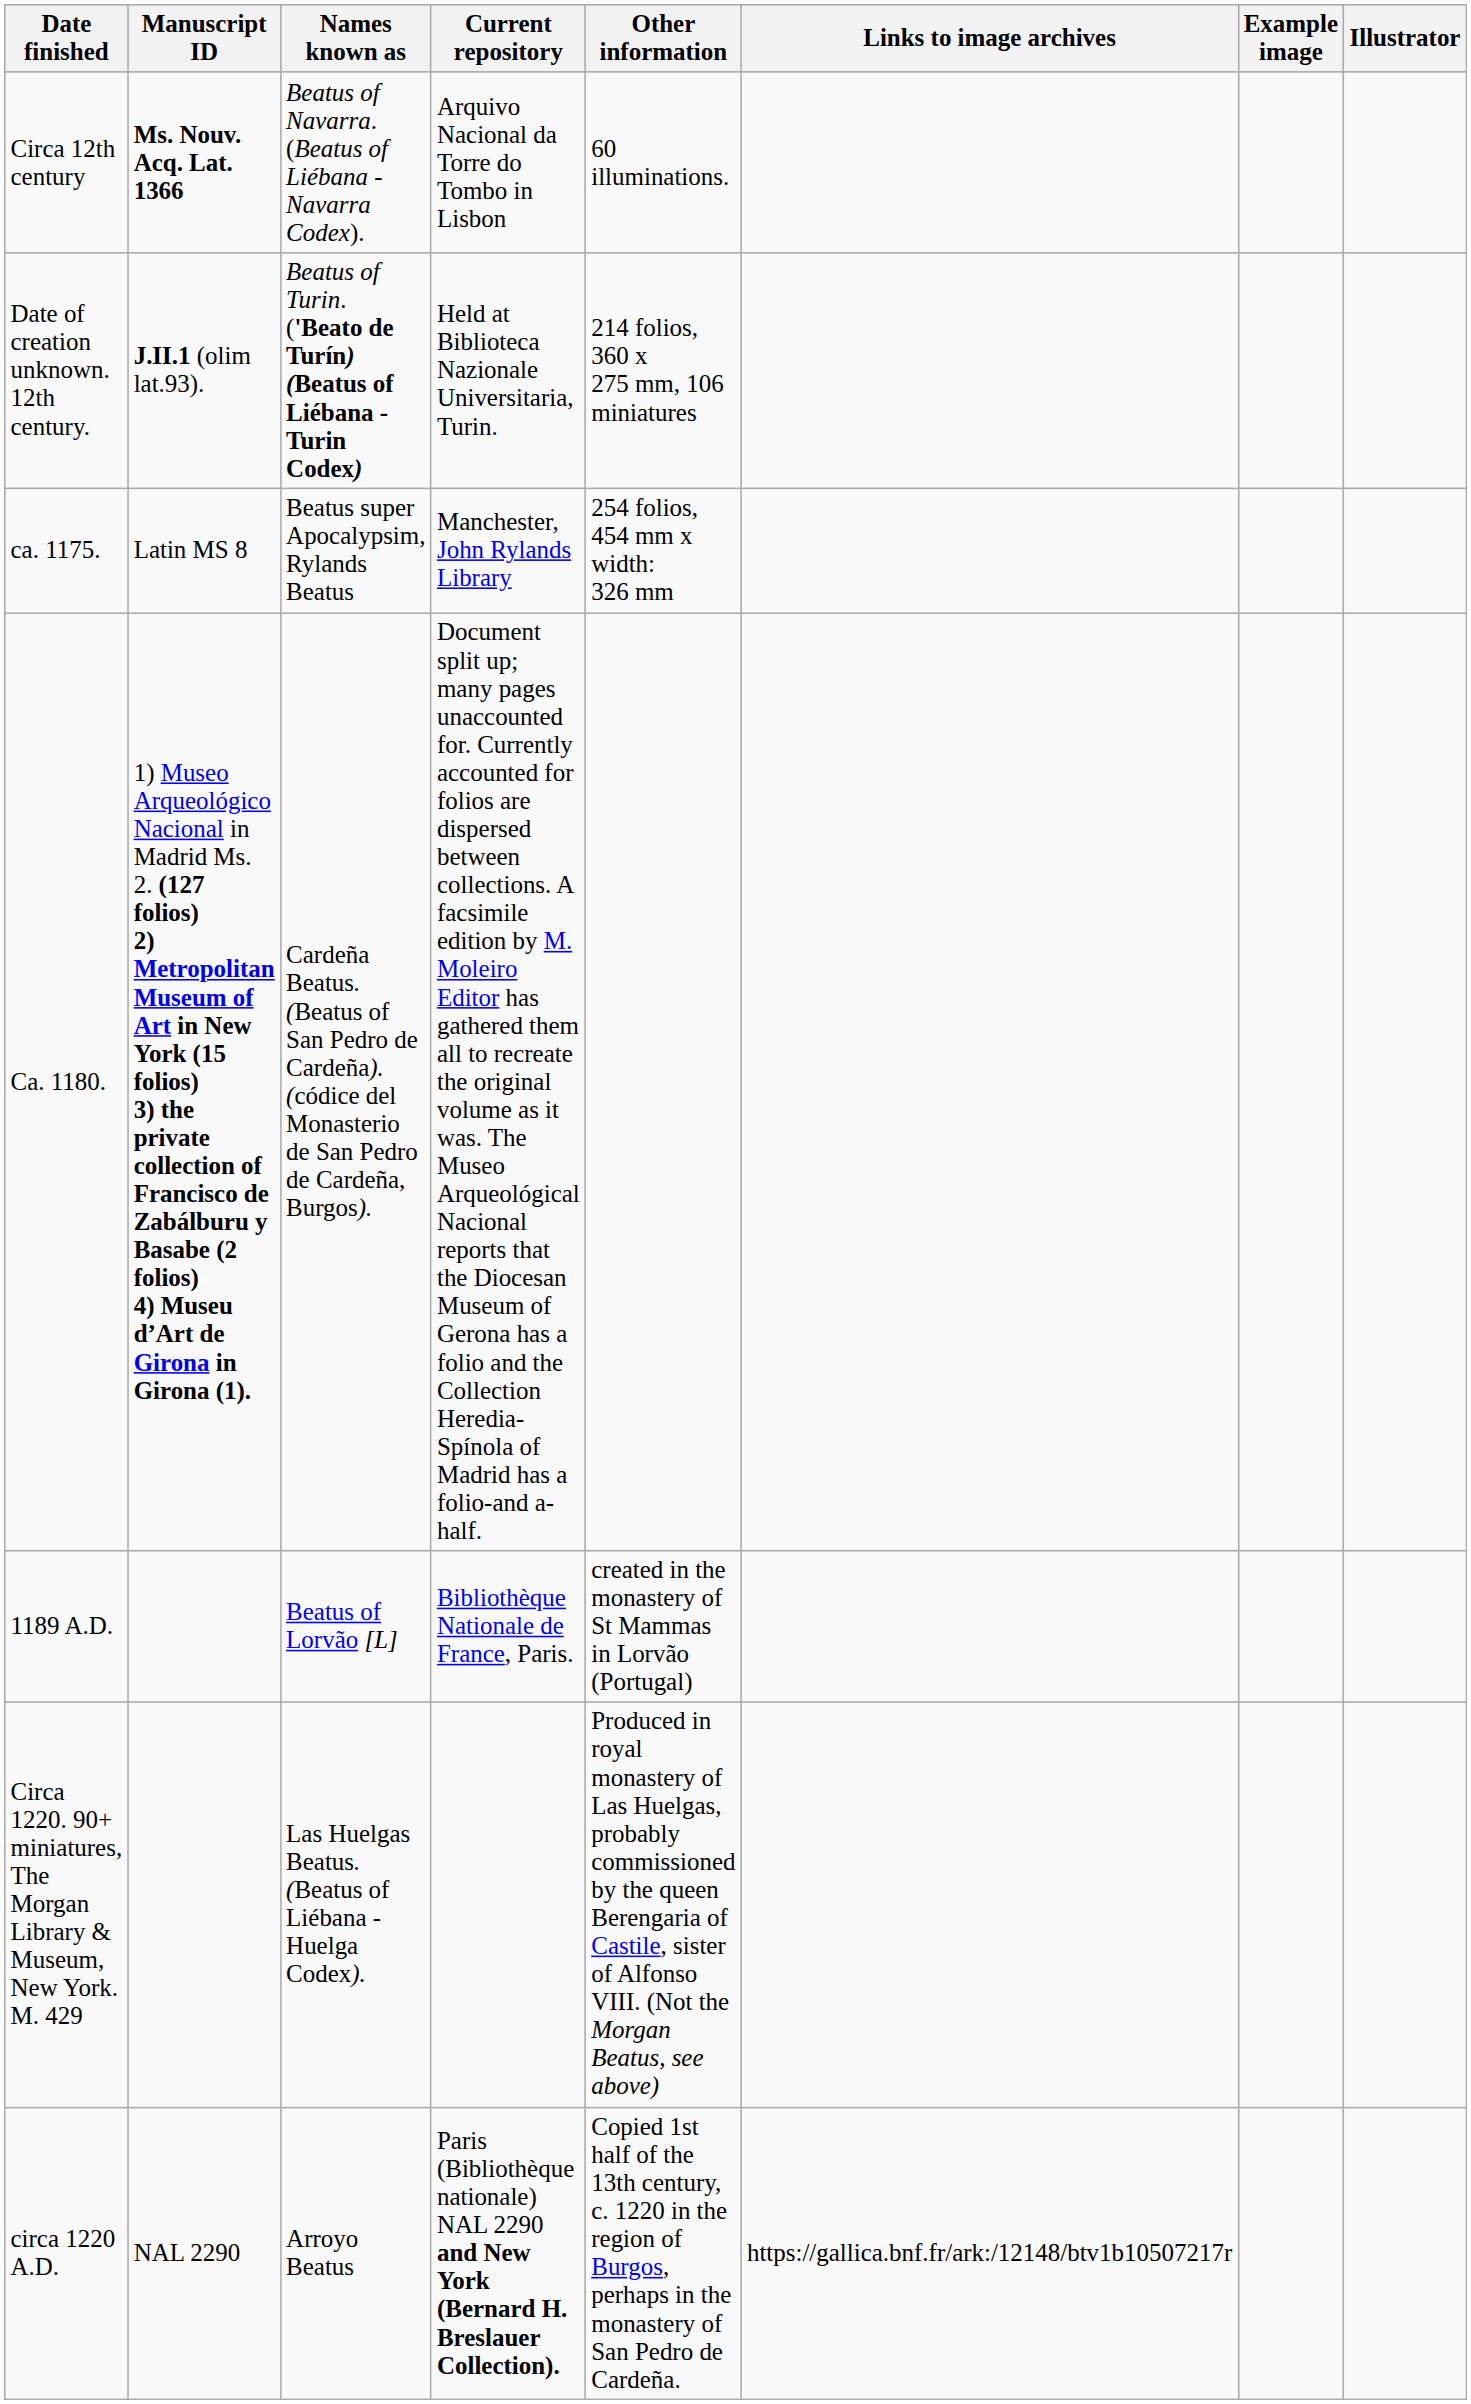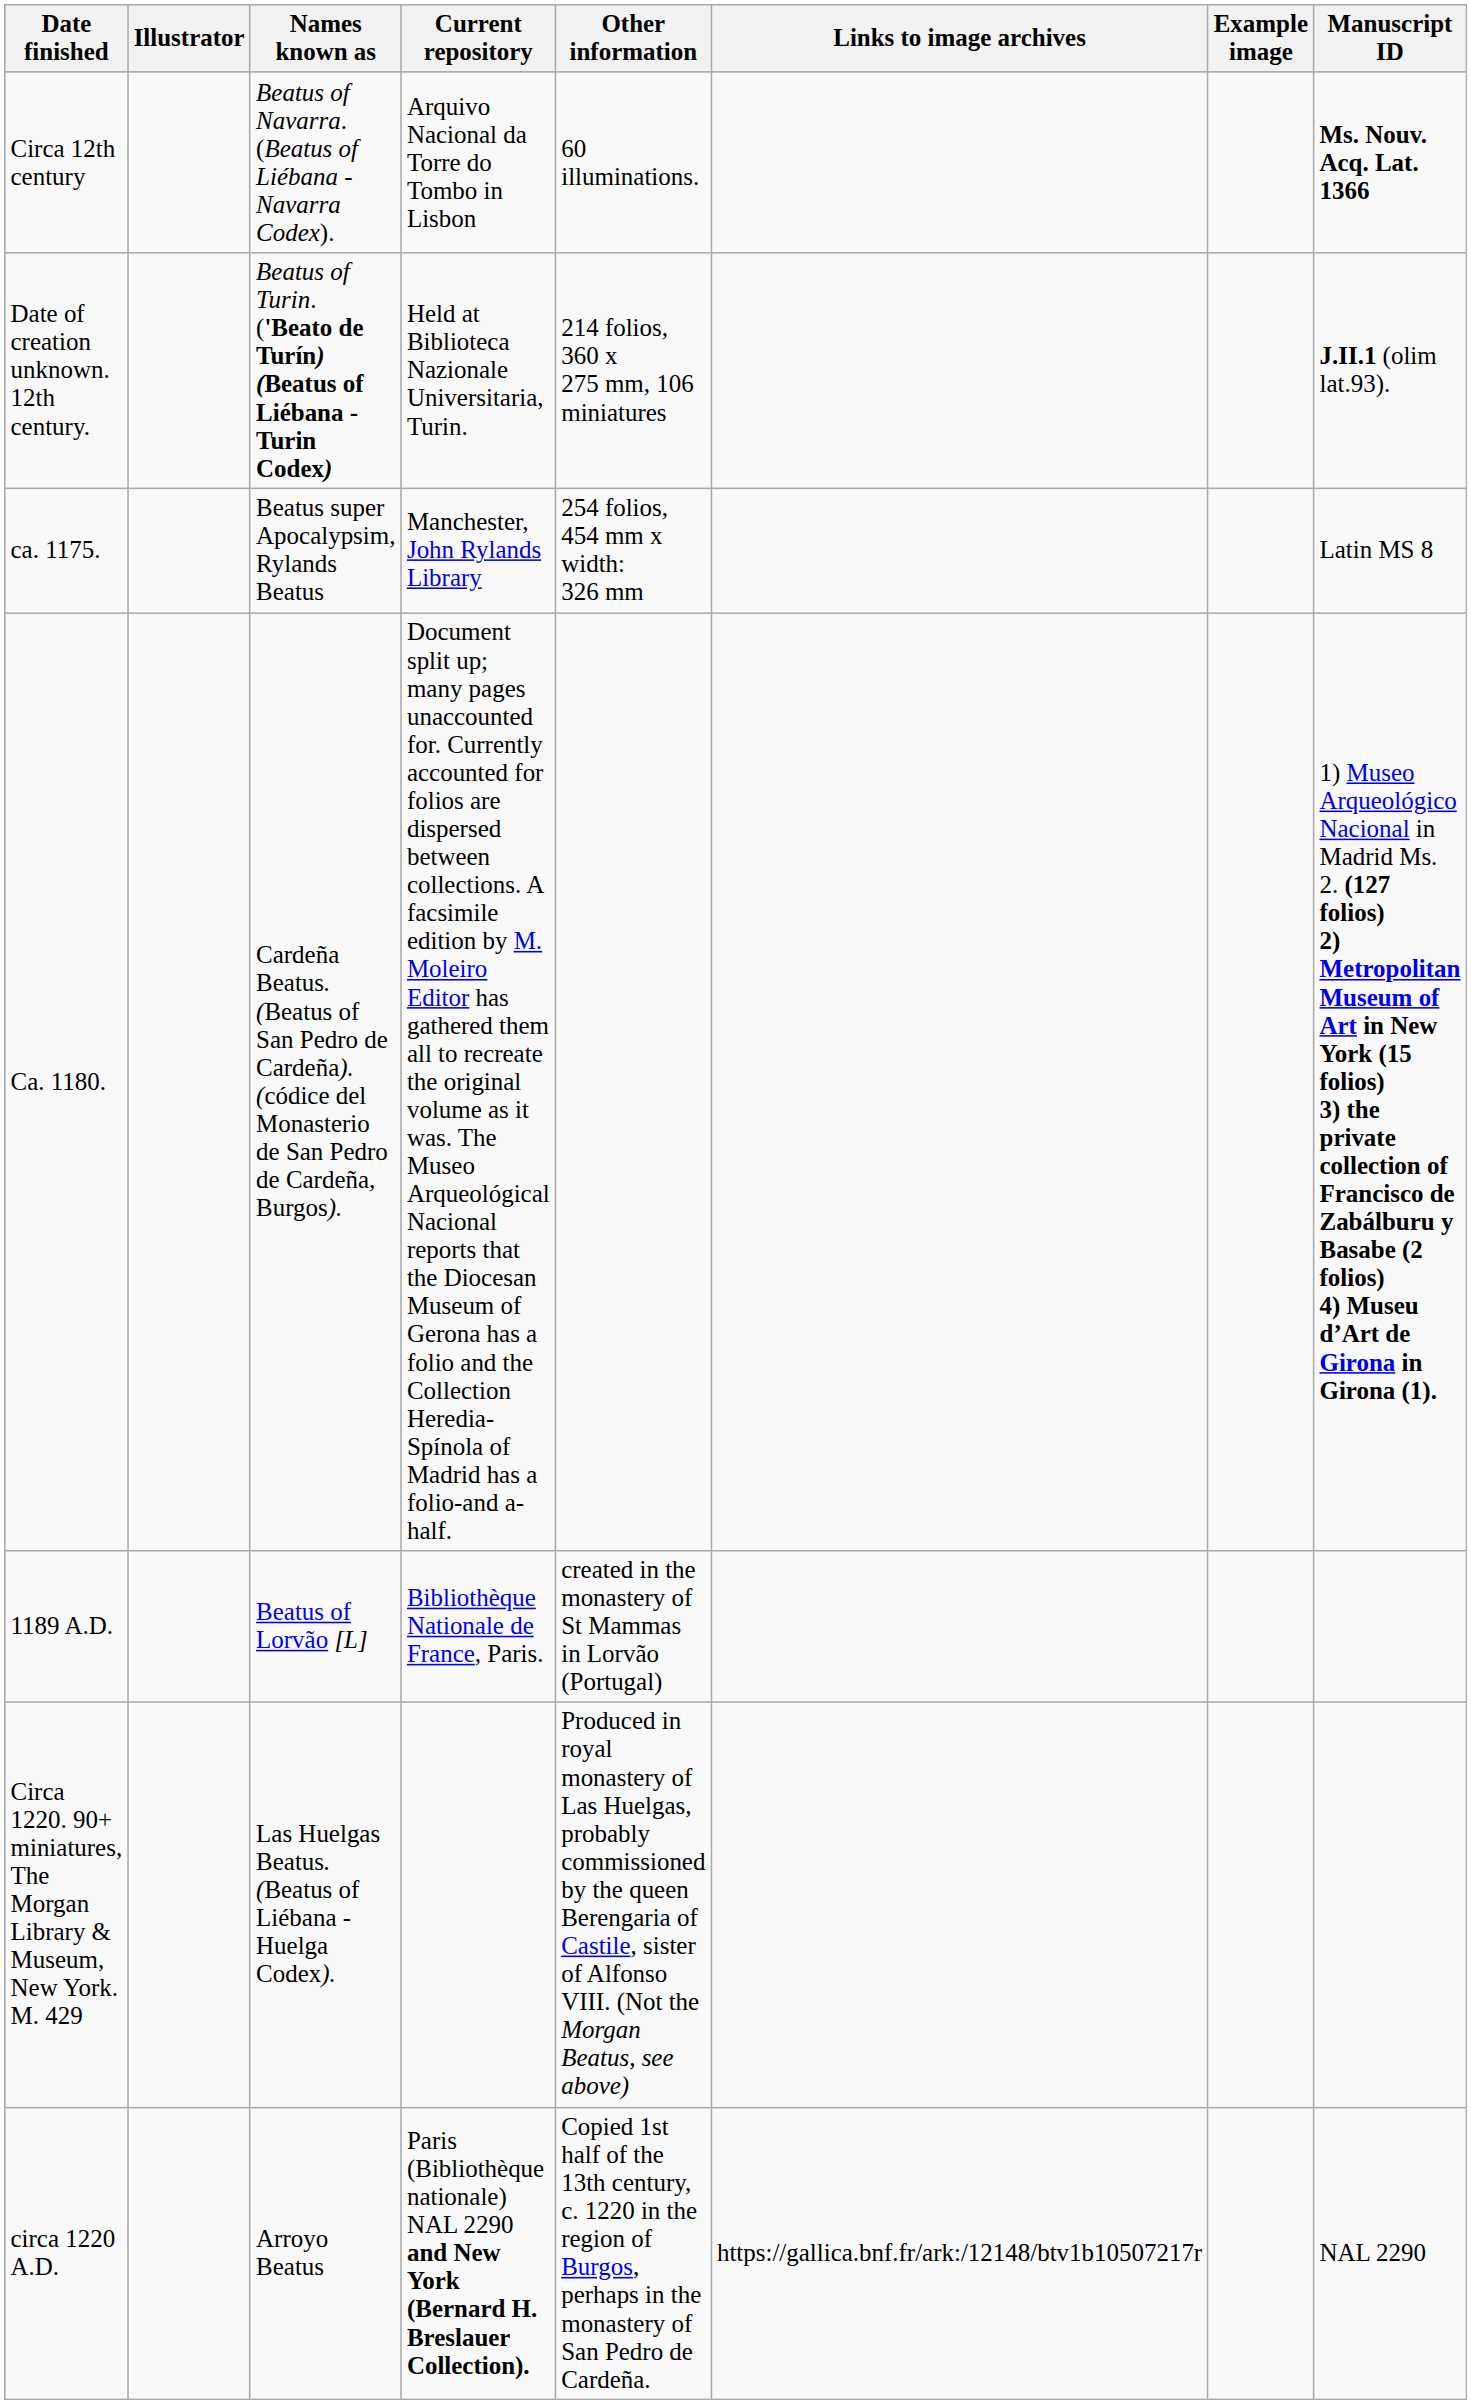 <table class="wikitable">
 <tr>
 <th>Date finished</th>
-<th>Manuscript ID</th>
+<th>Illustrator</th>
 <th>Names known as</th>
 <th>Current repository</th>
 <th>Other information</th>
 <th>Links to image archives</th>
 <th>Example image</th>
-<th>Illustrator</th>
+<th>Manuscript ID</th>
 </tr>
 <tr>
 <td>Circa 12th century</td>
-<td><strong>Ms. Nouv. Acq. Lat. 1366</strong></td>
+<td></td>
 <td><em>Beatus of Navarra</em>.<br>(<em>Beatus of Liébana - Navarra Codex</em>).</td>
 <td>Arquivo Nacional da Torre do Tombo in Lisbon</td>
 <td>60 illuminations.</td>
 <td></td>
 <td></td>
-<td></td>
+<td><strong>Ms. Nouv. Acq. Lat. 1366</strong></td>
 </tr>
 <tr>
 <td>Date of creation unknown. 12th century.</td>
-<td><strong>J.II.1</strong> (olim lat.93).</td>
+<td></td>
 <td><em>Beatus of Turin</em>. (<strong>'Beato de Turín<em>) (</em>Beatus of Liébana - Turin Codex<em>)</td>
 <td>Held at Biblioteca Nazionale Universitaria, Turin.</td>
 <td>214 folios, 360 x 275 mm, 106 miniatures</td>
 <td></td>
 <td></td>
-<td></td>
+<td><strong>J.II.1</strong> (olim lat.93).</td>
 </tr>
 <tr>
 <td>ca. 1175.</td>
-<td>Latin </strong>MS 8<strong></td>
+<td></td>
 <td></em>Beatus super Apocalypsim<em>,  </em>Rylands Beatus<em></td>
 <td>Manchester, <a href='#'>John Rylands Library</a></td>
 <td>254 folios, 454 mm x width: 326 mm</td>
 <td></td>
 <td></td>
-<td></td>
+<td>Latin </strong>MS 8<strong></td>
 </tr>
 <tr>
 <td>Ca. 1180.</td>
-<td>1) <a href='#'>Museo Arqueológico Nacional</a> in Madrid </strong>Ms. 2.<strong> (127 folios)<br>2) <a href='#'>Metropolitan Museum of Art</a> in New York (15 folios)<br>3) the private collection of Francisco de Zabálburu y Basabe (2 folios)<br>4) Museu d’Art de <a href='#'>Girona</a> in Girona (1).</td>
+<td></td>
 <td></em>Cardeña Beatus<em>. (</em>Beatus of San Pedro de Cardeña<em>). (</em>códice del Monasterio de San Pedro de Cardeña, Burgos<em>).</td>
 <td>Document split up; many pages unaccounted for. Currently accounted for folios are dispersed between collections. A facsimile edition by <a href='#'>M. Moleiro Editor</a> has gathered them all to recreate the original volume as it was. The Museo Arqueológical Nacional reports that the Diocesan Museum of Gerona has a folio and the Collection Heredia-Spínola of Madrid has a folio-and a-half.</td>
 <td></td>
 <td></td>
 <td></td>
-<td></td>
+<td>1) <a href='#'>Museo Arqueológico Nacional</a> in Madrid </strong>Ms. 2.<strong> (127 folios)<br>2) <a href='#'>Metropolitan Museum of Art</a> in New York (15 folios)<br>3) the private collection of Francisco de Zabálburu y Basabe (2 folios)<br>4) Museu d’Art de <a href='#'>Girona</a> in Girona (1).</td>
 </tr>
 <tr>
 <td>1189 A.D.</td>
 <td></td>
 <td></em><a href='#'>Beatus of Lorvão</a><em> [L]</td>
 <td><a href='#'>Bibliothèque Nationale de France</a>, Paris.</td>
 <td>created in the monastery of St Mammas in Lorvão (Portugal)</td>
 <td></td>
 <td></td>
 <td></td>
 </tr>
 <tr>
 <td>Circa 1220. 90+ miniatures, The Morgan Library & Museum, New York. </strong>M. 429<strong></td>
 <td></td>
 <td></em>Las Huelgas Beatus<em>. (</em>Beatus of Liébana - Huelga Codex<em>).</td>
 <td></td>
 <td>Produced in royal monastery of Las Huelgas, probably commissioned by the queen Berengaria of <a href='#'>Castile</a>, sister of Alfonso VIII. (Not </em>the<em> Morgan Beatus, see above)</td>
 <td></td>
 <td></td>
 <td></td>
 </tr>
 <tr>
 <td>circa 1220 A.D.</td>
-<td></strong>NAL 2290<strong></td>
+<td></td>
 <td></em>Arroyo Beatus<em></td>
 <td>Paris (Bibliothèque nationale) </strong>NAL 2290<strong><br>and New York (Bernard H. Breslauer Collection).</td>
 <td>Copied 1st half of the 13th century, c. 1220 in the region of <a href='#'>Burgos</a>, perhaps in the monastery of San Pedro de Cardeña.</td>
 <td>https://gallica.bnf.fr/ark:/12148/btv1b10507217r</td>
 <td></td>
-<td></td>
+<td></strong>NAL 2290<strong></td>
 </tr>
 </table>
